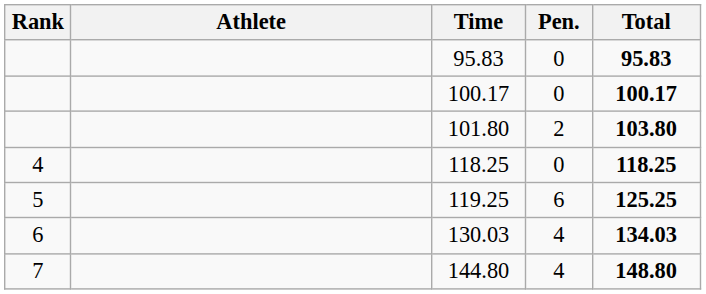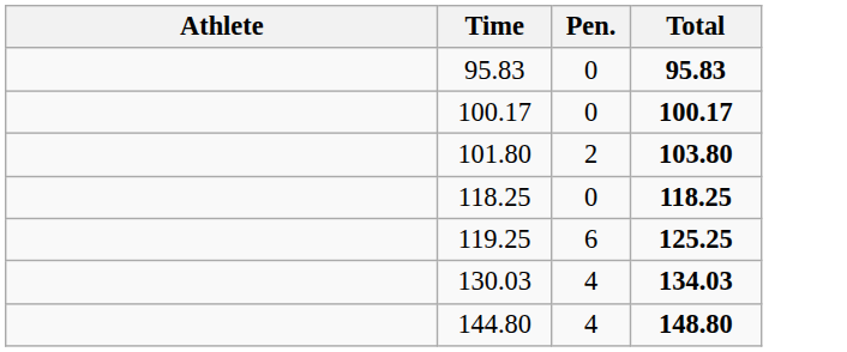 <table class=wikitable style="text-align:center">
 <tr>
-<th width=40>Rank</th>
 <th width=250>Athlete</th>
 <th width=60>Time</th>
 <th width=40>Pen.</th>
 <th width=70>Total</th>
 </tr>
 <tr>
-<td></td>
 <td align=left></td>
 <td>95.83</td>
 <td>0</td>
 <td><strong>95.83</strong></td>
 </tr>
 <tr>
-<td></td>
 <td align=left></td>
 <td>100.17</td>
 <td>0</td>
 <td><strong>100.17</strong></td>
 </tr>
 <tr>
-<td></td>
 <td align=left></td>
 <td>101.80</td>
 <td>2</td>
 <td><strong>103.80</strong></td>
 </tr>
 <tr>
-<td>4</td>
 <td align=left></td>
 <td>118.25</td>
 <td>0</td>
 <td><strong>118.25</strong></td>
 </tr>
 <tr>
-<td>5</td>
 <td align=left></td>
 <td>119.25</td>
 <td>6</td>
 <td><strong>125.25</strong></td>
 </tr>
 <tr>
-<td>6</td>
 <td align=left></td>
 <td>130.03</td>
 <td>4</td>
 <td><strong>134.03</strong></td>
 </tr>
 <tr>
-<td>7</td>
 <td align=left></td>
 <td>144.80</td>
 <td>4</td>
 <td><strong>148.80</strong></td>
 </tr>
 </table>
